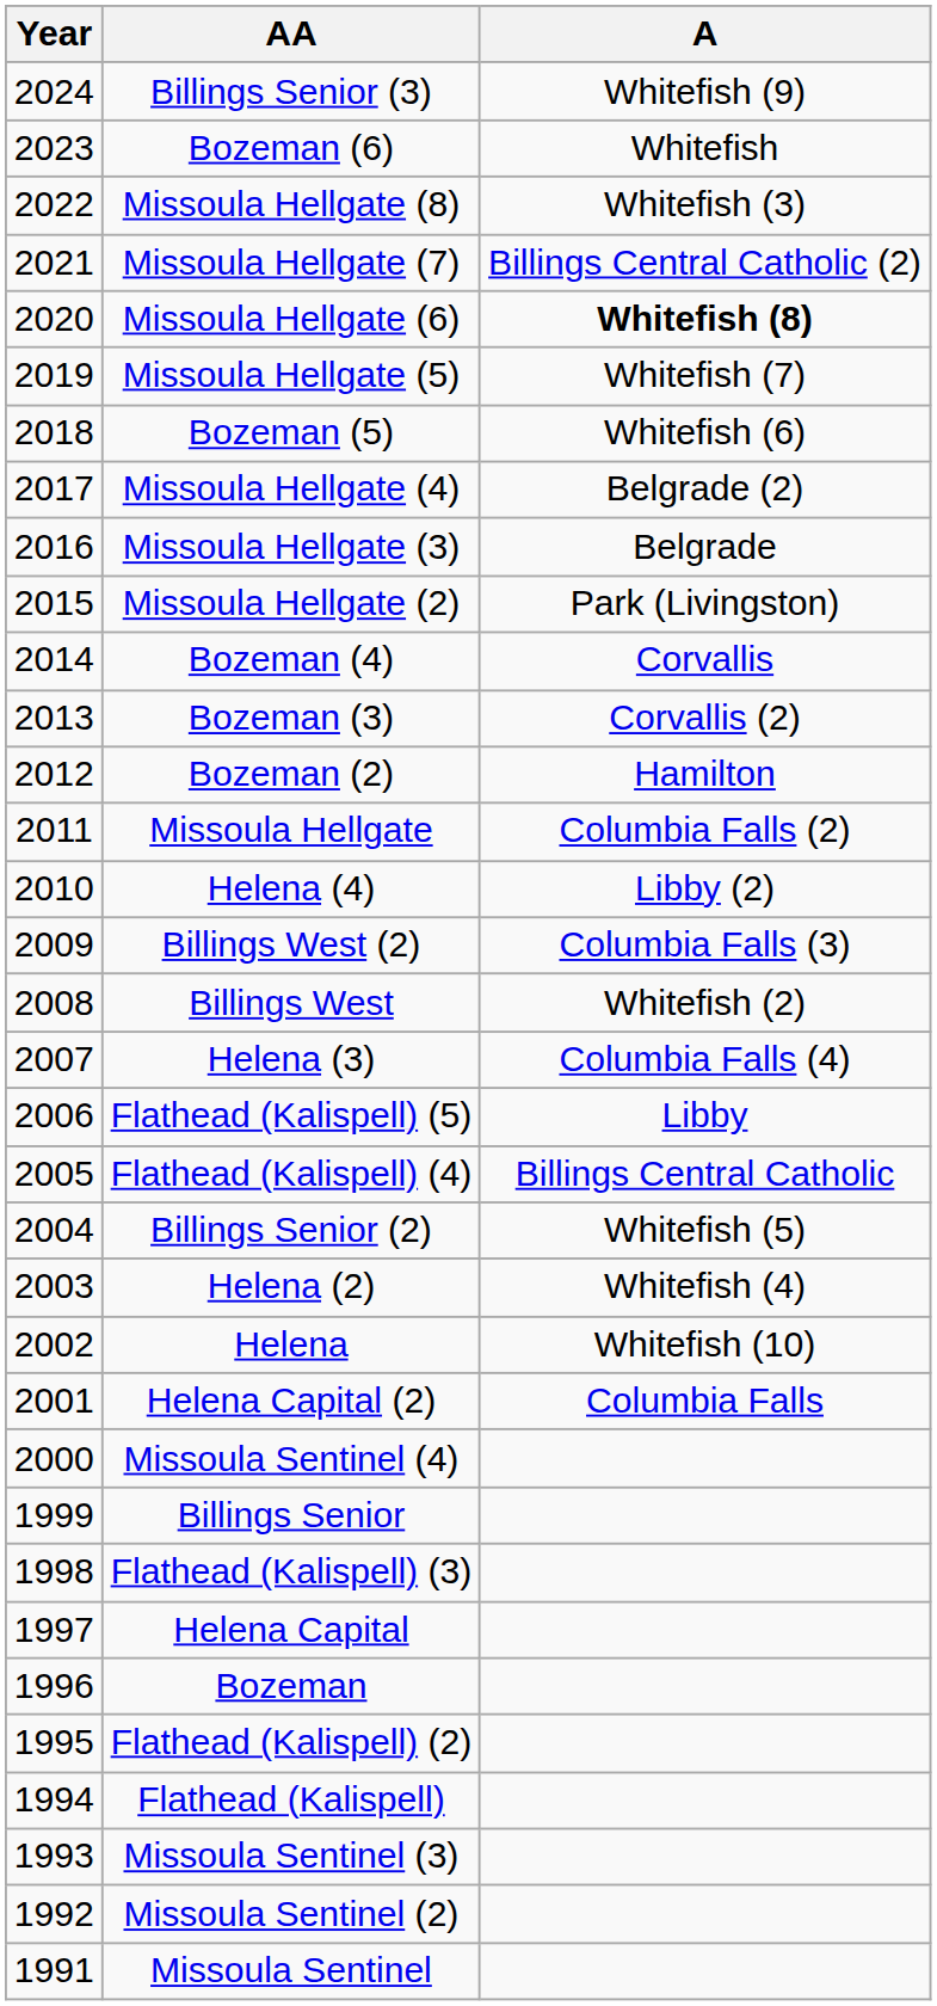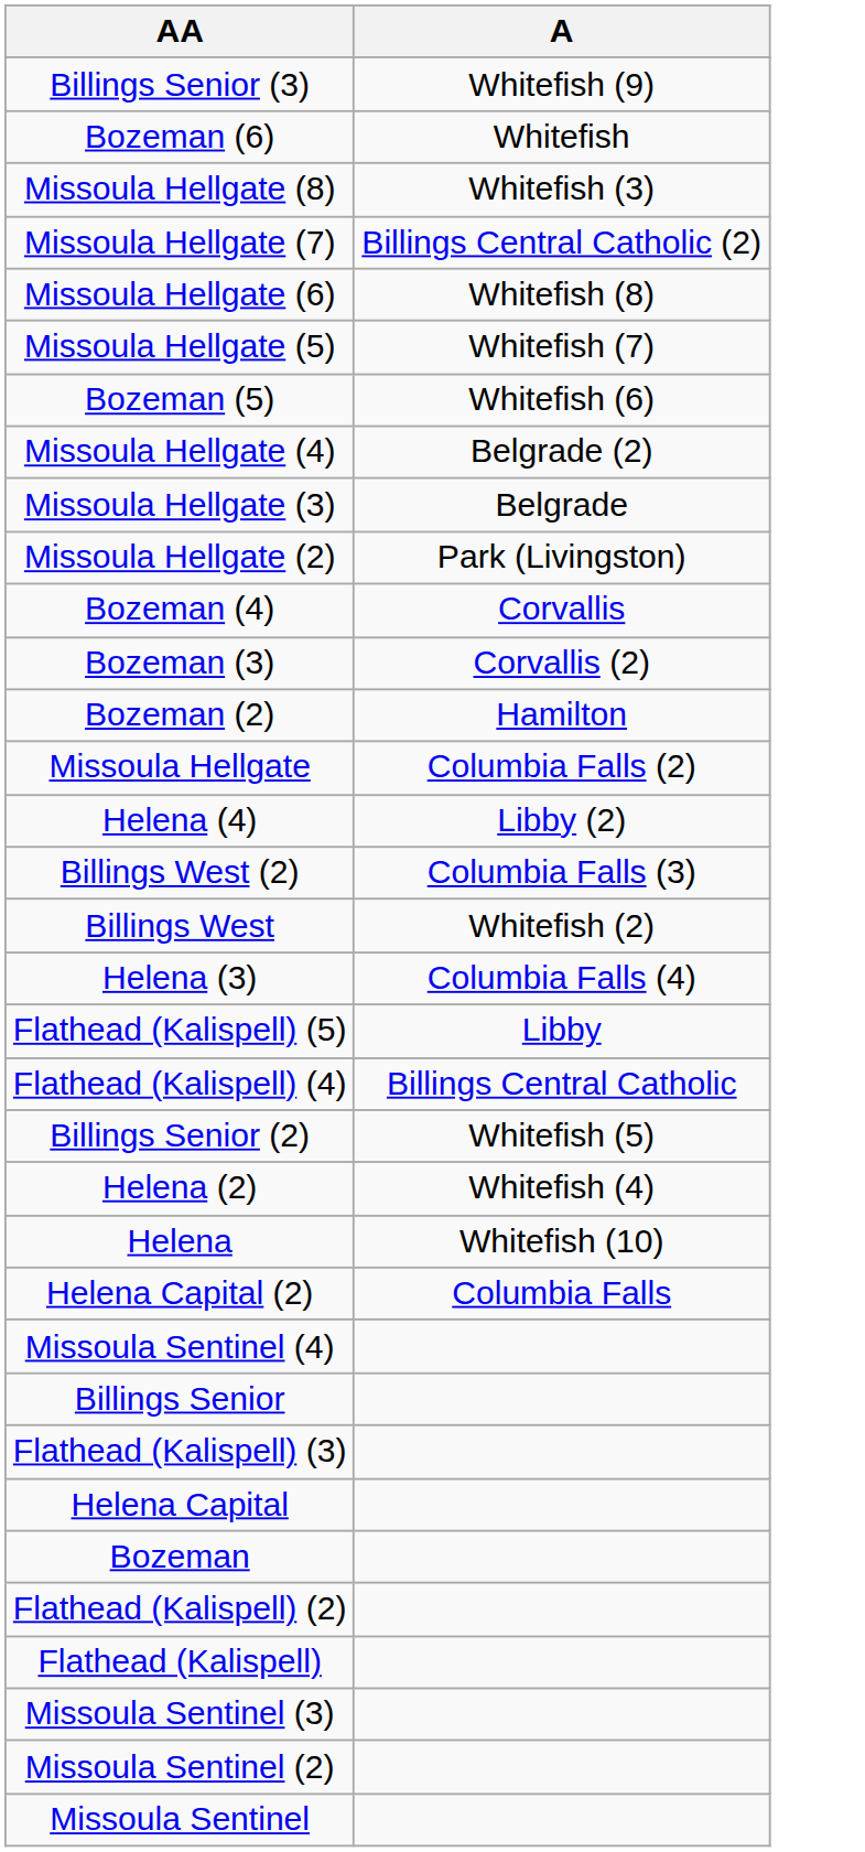 <table class="wikitable" style="text-align:center">
 <tr>
-<th>Year</th>
 <th>AA</th>
 <th>A</th>
 </tr>
 <tr>
-<td>2024</td>
 <td><a href='#'>Billings Senior</a> (3)</td>
 <td>Whitefish (9)</td>
 </tr>
 <tr>
-<td>2023</td>
 <td><a href='#'>Bozeman</a> (6)</td>
 <td>Whitefish</td>
 </tr>
 <tr>
-<td>2022</td>
 <td><a href='#'>Missoula Hellgate</a> (8)</td>
 <td>Whitefish (3)</td>
 </tr>
 <tr>
-<td>2021</td>
 <td><a href='#'>Missoula Hellgate</a> (7)</td>
 <td><a href='#'>Billings Central Catholic</a> (2)</td>
 </tr>
 <tr>
-<td>2020</td>
 <td><a href='#'>Missoula Hellgate</a> (6)</td>
-<td><strong>Whitefish (8)</strong></td>
+<td>Whitefish (8)</td>
 </tr>
 <tr>
-<td>2019</td>
 <td><a href='#'>Missoula Hellgate</a> (5)</td>
 <td>Whitefish (7)</td>
 </tr>
 <tr>
-<td>2018</td>
 <td><a href='#'>Bozeman</a> (5)</td>
 <td>Whitefish (6)</td>
 </tr>
 <tr>
-<td>2017</td>
 <td><a href='#'>Missoula Hellgate</a> (4)</td>
 <td>Belgrade (2)</td>
 </tr>
 <tr>
-<td>2016</td>
 <td><a href='#'>Missoula Hellgate</a> (3)</td>
 <td>Belgrade</td>
 </tr>
 <tr>
-<td>2015</td>
 <td><a href='#'>Missoula Hellgate</a> (2)</td>
 <td>Park (Livingston)</td>
 </tr>
 <tr>
-<td>2014</td>
 <td><a href='#'>Bozeman</a> (4)</td>
 <td><a href='#'>Corvallis</a></td>
 </tr>
 <tr>
-<td>2013</td>
 <td><a href='#'>Bozeman</a> (3)</td>
 <td><a href='#'>Corvallis</a> (2)</td>
 </tr>
 <tr>
-<td>2012</td>
 <td><a href='#'>Bozeman</a> (2)</td>
 <td><a href='#'>Hamilton</a></td>
 </tr>
 <tr>
-<td>2011</td>
 <td><a href='#'>Missoula Hellgate</a></td>
 <td><a href='#'>Columbia Falls</a> (2)</td>
 </tr>
 <tr>
-<td>2010</td>
 <td><a href='#'>Helena</a> (4)</td>
 <td><a href='#'>Libby</a> (2)</td>
 </tr>
 <tr>
-<td>2009</td>
 <td><a href='#'>Billings West</a> (2)</td>
 <td><a href='#'>Columbia Falls</a> (3)</td>
 </tr>
 <tr>
-<td>2008</td>
 <td><a href='#'>Billings West</a></td>
 <td>Whitefish (2)</td>
 </tr>
 <tr>
-<td>2007</td>
 <td><a href='#'>Helena</a> (3)</td>
 <td><a href='#'>Columbia Falls</a> (4)</td>
 </tr>
 <tr>
-<td>2006</td>
 <td><a href='#'>Flathead (Kalispell)</a> (5)</td>
 <td><a href='#'>Libby</a></td>
 </tr>
 <tr>
-<td>2005</td>
 <td><a href='#'>Flathead (Kalispell)</a> (4)</td>
 <td><a href='#'>Billings Central Catholic</a></td>
 </tr>
 <tr>
-<td>2004</td>
 <td><a href='#'>Billings Senior</a> (2)</td>
 <td>Whitefish (5)</td>
 </tr>
 <tr>
-<td>2003</td>
 <td><a href='#'>Helena</a> (2)</td>
 <td>Whitefish (4)</td>
 </tr>
 <tr>
-<td>2002</td>
 <td><a href='#'>Helena</a></td>
 <td>Whitefish (10)</td>
 </tr>
 <tr>
-<td>2001</td>
 <td><a href='#'>Helena Capital</a> (2)</td>
 <td><a href='#'>Columbia Falls</a></td>
 </tr>
 <tr>
-<td>2000</td>
 <td><a href='#'>Missoula Sentinel</a> (4)</td>
 <td></td>
 </tr>
 <tr>
-<td>1999</td>
 <td><a href='#'>Billings Senior</a></td>
 <td></td>
 </tr>
 <tr>
-<td>1998</td>
 <td><a href='#'>Flathead (Kalispell)</a> (3)</td>
 <td></td>
 </tr>
 <tr>
-<td>1997</td>
 <td><a href='#'>Helena Capital</a></td>
 <td></td>
 </tr>
 <tr>
-<td>1996</td>
 <td><a href='#'>Bozeman</a></td>
 <td></td>
 </tr>
 <tr>
-<td>1995</td>
 <td><a href='#'>Flathead (Kalispell)</a> (2)</td>
 <td></td>
 </tr>
 <tr>
-<td>1994</td>
 <td><a href='#'>Flathead (Kalispell)</a></td>
 <td></td>
 </tr>
 <tr>
-<td>1993</td>
 <td><a href='#'>Missoula Sentinel</a> (3)</td>
 <td></td>
 </tr>
 <tr>
-<td>1992</td>
 <td><a href='#'>Missoula Sentinel</a> (2)</td>
 <td></td>
 </tr>
 <tr>
-<td>1991</td>
 <td><a href='#'>Missoula Sentinel</a></td>
 <td></td>
 </tr>
 </table>
